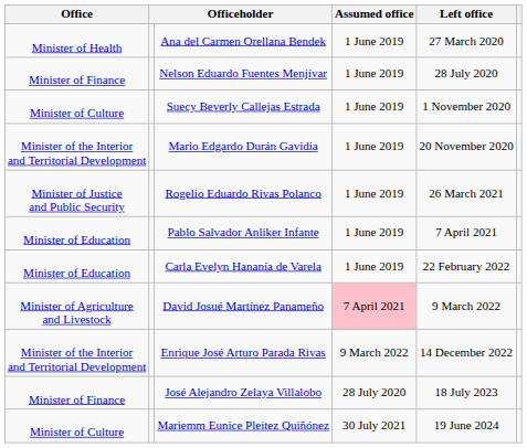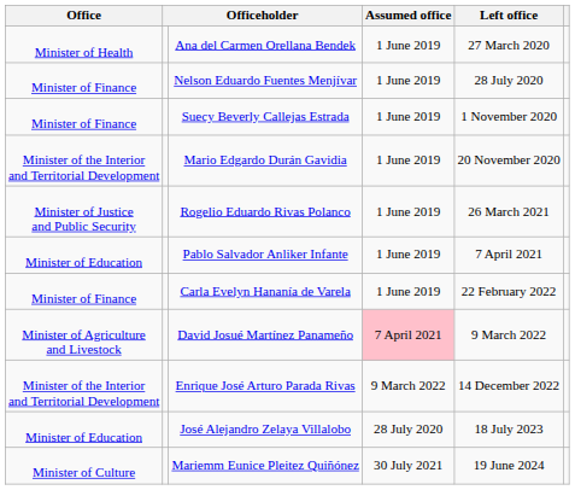 <table class="wikitable" style="text-align:center">
 <tr>
 <th>Office</th>
 <th colspan="2">Officeholder</th>
 <th>Assumed office</th>
 <th>Left office</th>
 <th></th>
 </tr>
 <tr>
 <td><br><a href='#'>Minister of Health</a></td>
 <td></td>
 <td><a href='#'>Ana del Carmen Orellana Bendek</a></td>
 <td>1 June 2019</td>
 <td>27 March 2020</td>
 <td></td>
 </tr>
 <tr>
 <td><br><a href='#'>Minister of Finance</a></td>
 <td></td>
 <td><a href='#'>Nelson Eduardo Fuentes Menjívar</a></td>
 <td>1 June 2019</td>
 <td>28 July 2020</td>
 <td></td>
 </tr>
 <tr>
-<td><br><a href='#'>Minister of Culture</a></td>
+<td><br><a href='#'>Minister of Finance</a></td>
 <td></td>
 <td><a href='#'>Suecy Beverly Callejas Estrada</a></td>
 <td>1 June 2019</td>
 <td>1 November 2020</td>
 <td></td>
 </tr>
 <tr>
 <td><br><a href='#'>Minister of the Interior<br>and Territorial Development</a></td>
 <td></td>
 <td><a href='#'>Mario Edgardo Durán Gavidia</a></td>
 <td>1 June 2019</td>
 <td>20 November 2020</td>
 <td></td>
 </tr>
 <tr>
 <td><br><a href='#'>Minister of Justice<br>and Public Security</a></td>
 <td></td>
 <td><a href='#'>Rogelio Eduardo Rivas Polanco</a></td>
 <td>1 June 2019</td>
 <td>26 March 2021</td>
 <td></td>
 </tr>
 <tr>
 <td><br><a href='#'>Minister of Education</a></td>
 <td></td>
 <td><a href='#'>Pablo Salvador Anliker Infante</a></td>
 <td>1 June 2019</td>
 <td>7 April 2021</td>
 <td></td>
 </tr>
 <tr>
-<td><br><a href='#'>Minister of Education</a></td>
+<td><br><a href='#'>Minister of Finance</a></td>
 <td></td>
 <td><a href='#'>Carla Evelyn Hananía de Varela</a></td>
 <td>1 June 2019</td>
 <td>22 February 2022</td>
 <td></td>
 </tr>
 <tr>
 <td><br><a href='#'>Minister of Agriculture<br>and Livestock</a></td>
 <td></td>
 <td><a href='#'>David Josué Martínez Panameño</a></td>
 <td style="background: pink;">7 April 2021</td>
 <td>9 March 2022</td>
 <td></td>
 </tr>
 <tr>
 <td><br><a href='#'>Minister of the Interior<br>and Territorial Development</a></td>
 <td></td>
 <td><a href='#'>Enrique José Arturo Parada Rivas</a></td>
 <td>9 March 2022</td>
 <td>14 December 2022</td>
 <td></td>
 </tr>
 <tr>
-<td><br><a href='#'>Minister of Finance</a></td>
+<td><br><a href='#'>Minister of Education</a></td>
 <td></td>
 <td><a href='#'>José Alejandro Zelaya Villalobo</a></td>
 <td>28 July 2020</td>
 <td>18 July 2023</td>
 <td></td>
 </tr>
 <tr>
 <td><br><a href='#'>Minister of Culture</a></td>
 <td></td>
 <td><a href='#'>Mariemm Eunice Pleitez Quiñónez</a></td>
 <td>30 July 2021</td>
 <td>19 June 2024</td>
 <td></td>
 </tr>
 </table>
